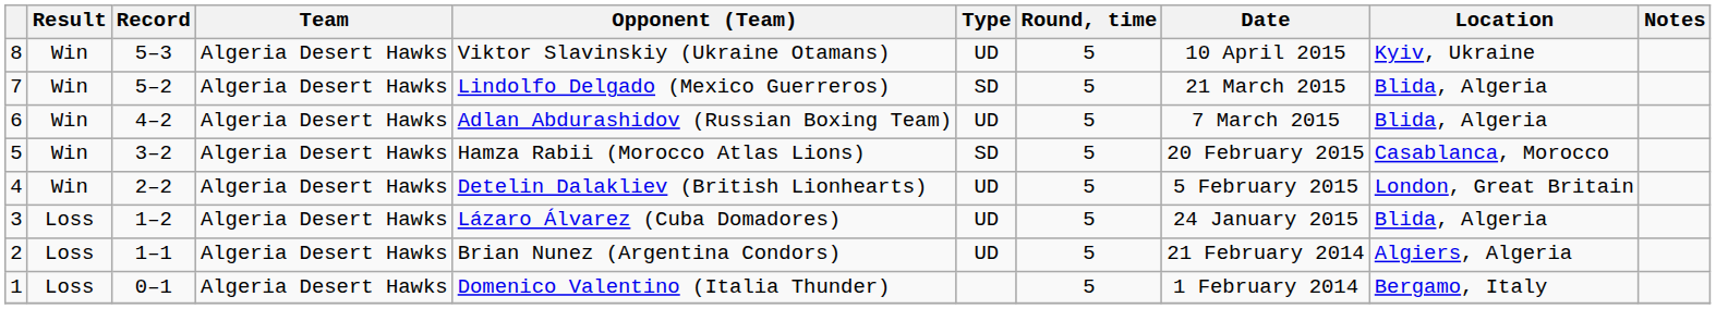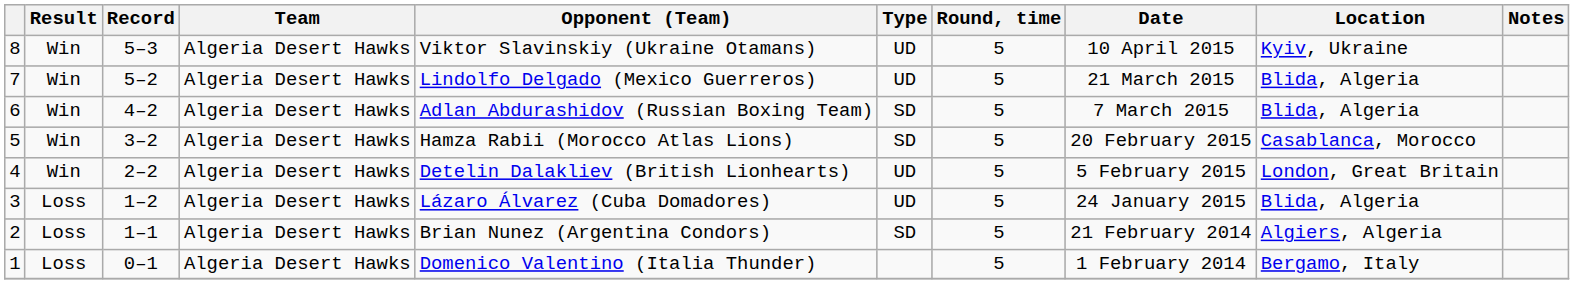 <table class="wikitable" style="text-align:center; font-size:95%">
 <tr>
 <th></th>
 <th>Result</th>
 <th>Record</th>
 <th>Team</th>
 <th>Opponent (Team)</th>
 <th>Type</th>
 <th>Round, time</th>
 <th>Date</th>
 <th>Location</th>
 <th>Notes</th>
 </tr>
 <tr>
 <td>8</td>
 <td>Win</td>
 <td>5–3</td>
 <td>Algeria Desert Hawks</td>
 <td align=left> Viktor Slavinskiy (Ukraine Otamans)</td>
 <td>UD</td>
 <td>5</td>
 <td>10 April 2015</td>
 <td align=left> <a href='#'>Kyiv</a>, Ukraine</td>
 <td></td>
 </tr>
 <tr>
 <td>7</td>
 <td>Win</td>
 <td>5–2</td>
 <td>Algeria Desert Hawks</td>
 <td align=left> <a href='#'>Lindolfo Delgado</a> (Mexico Guerreros)</td>
-<td>SD</td>
+<td>UD</td>
 <td>5</td>
 <td>21 March 2015</td>
 <td align=left> <a href='#'>Blida</a>, Algeria</td>
 <td></td>
 </tr>
 <tr>
 <td>6</td>
 <td>Win</td>
 <td>4–2</td>
 <td>Algeria Desert Hawks</td>
 <td align=left> <a href='#'>Adlan Abdurashidov</a> (Russian Boxing Team)</td>
-<td>UD</td>
+<td>SD</td>
 <td>5</td>
 <td>7 March 2015</td>
 <td align=left> <a href='#'>Blida</a>, Algeria</td>
 <td></td>
 </tr>
 <tr>
 <td>5</td>
 <td>Win</td>
 <td>3–2</td>
 <td>Algeria Desert Hawks</td>
 <td align=left> Hamza Rabii (Morocco Atlas Lions)</td>
 <td>SD</td>
 <td>5</td>
 <td>20 February 2015</td>
 <td align=left> <a href='#'>Casablanca</a>, Morocco</td>
 <td></td>
 </tr>
 <tr>
 <td>4</td>
 <td>Win</td>
 <td>2–2</td>
 <td>Algeria Desert Hawks</td>
 <td align=left> <a href='#'>Detelin Dalakliev</a> (British Lionhearts)</td>
 <td>UD</td>
 <td>5</td>
 <td>5 February 2015</td>
 <td align=left> <a href='#'>London</a>, Great Britain</td>
 <td></td>
 </tr>
 <tr>
 <td>3</td>
 <td>Loss</td>
 <td>1–2</td>
 <td>Algeria Desert Hawks</td>
 <td align=left> <a href='#'>Lázaro Álvarez</a> (Cuba Domadores)</td>
 <td>UD</td>
 <td>5</td>
 <td>24 January 2015</td>
 <td align=left> <a href='#'>Blida</a>, Algeria</td>
 <td></td>
 </tr>
 <tr>
 <td>2</td>
 <td>Loss</td>
 <td>1–1</td>
 <td>Algeria Desert Hawks</td>
 <td align=left> Brian Nunez (Argentina Condors)</td>
-<td>UD</td>
+<td>SD</td>
 <td>5</td>
 <td>21 February 2014</td>
 <td align=left> <a href='#'>Algiers</a>, Algeria</td>
 <td></td>
 </tr>
 <tr>
 <td>1</td>
 <td>Loss</td>
 <td>0–1</td>
 <td>Algeria Desert Hawks</td>
 <td align=left> <a href='#'>Domenico Valentino</a> (Italia Thunder)</td>
 <td></td>
 <td>5</td>
 <td>1 February 2014</td>
 <td align=left> <a href='#'>Bergamo</a>, Italy</td>
 <td></td>
 </tr>
 <tr>
 </tr>
 </table>
